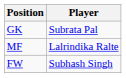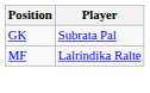 <table class="wikitable sortable">
 <tr>
 <th>Position</th>
 <th>Player</th>
 </tr>
 <tr>
 <td><a href='#'>GK</a></td>
 <td> <a href='#'>Subrata Pal</a></td>
 </tr>
 <tr>
 <td><a href='#'>MF</a></td>
 <td> <a href='#'>Lalrindika Ralte</a></td>
 </tr>
-<tr>
-<td><a href='#'>FW</a></td>
-<td> <a href='#'>Subhash Singh</a></td>
-</tr>
 </table>
